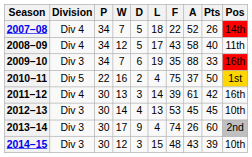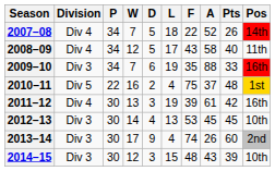 <table class="wikitable sortable" style="text-align:center">
 <tr>
 <th rowspan="1" scope="col">Season</th>
 <th scope="col">Division</th>
 <th width="20" scope="col">P</th>
 <th width="20" scope="col">W</th>
 <th width="20" scope="col">D</th>
 <th width="20" scope="col">L</th>
 <th width="20" scope="col">F</th>
 <th width="20" scope="col">A</th>
 <th width="20" scope="col">Pts</th>
 <th scope="col">Pos</th>
 </tr>
 <tr>
 <th scope="row"><a href='#'>2007–08</a></th>
 <td style="text-align:center">Div 4</td>
 <td>34</td>
 <td>7</td>
 <td>5</td>
 <td>18</td>
 <td>22</td>
 <td>52</td>
 <td>26</td>
 <td style="background-color:#FF0000">14th</td>
 </tr>
 <tr>
 <th scope="row">2008–09</th>
 <td style="text-align:center">Div 4</td>
 <td>34</td>
 <td>12</td>
 <td>5</td>
 <td>17</td>
 <td>43</td>
 <td>58</td>
 <td>40</td>
 <td style="text-align:center">11th</td>
 </tr>
 <tr>
 <th scope="row">2009–10</th>
 <td style="text-align:center">Div 3</td>
 <td>34</td>
 <td>7</td>
 <td>6</td>
 <td>19</td>
 <td>35</td>
 <td>88</td>
 <td>33</td>
 <td style="background-color:#FF0000">16th</td>
 </tr>
 <tr>
 <th scope="row">2010–11</th>
 <td style="text-align:center">Div 5</td>
 <td>22</td>
 <td>16</td>
 <td>2</td>
 <td>4</td>
 <td>75</td>
 <td>37</td>
-<td>50</td>
+<td>48</td>
 <td style="background-color:gold">1st</td>
 </tr>
 <tr>
 <th scope="row">2011–12</th>
 <td style="text-align:center">Div 4</td>
 <td>30</td>
 <td>13</td>
 <td>3</td>
-<td>14</td>
+<td>19</td>
 <td>39</td>
 <td>61</td>
 <td>42</td>
 <td style="text-align:center">16th</td>
 </tr>
 <tr>
 <th scope="row">2012–13</th>
 <td style="text-align:center">Div 3</td>
 <td>30</td>
 <td>14</td>
 <td>4</td>
 <td>13</td>
 <td>53</td>
 <td>45</td>
 <td>45</td>
 <td style="text-align:center">10th</td>
 </tr>
 <tr>
 <th scope="row">2013–14</th>
 <td style="text-align:center">Div 3</td>
 <td>30</td>
 <td>17</td>
 <td>9</td>
 <td>4</td>
 <td>74</td>
 <td>26</td>
 <td>60</td>
 <td style="background-color:silver">2nd</td>
 </tr>
 <tr>
 <th scope="row"><a href='#'>2014–15</a></th>
 <td style="text-align:center">Div 3</td>
 <td>30</td>
 <td>12</td>
 <td>3</td>
 <td>15</td>
 <td>48</td>
 <td>43</td>
 <td>39</td>
 <td style="text-align:center">10th</td>
 </tr>
 </table>
